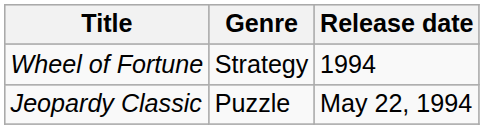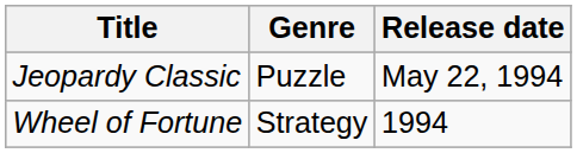 <table class="wikitable sortable">
 <tr>
 <th>Title</th>
 <th>Genre</th>
 <th>Release date</th>
 </tr>
 <tr>
+<td><em>Jeopardy Classic</em></td>
+<td>Puzzle</td>
+<td>May 22, 1994</td>
+</tr>
+<tr>
 <td><em>Wheel of Fortune</em></td>
 <td>Strategy</td>
 <td>1994</td>
 </tr>
-<tr>
-<td><em>Jeopardy Classic</em></td>
-<td>Puzzle</td>
-<td>May 22, 1994</td>
-</tr>
 </table>
